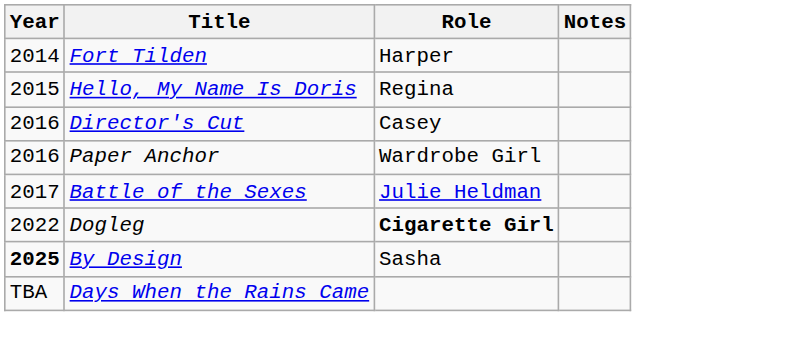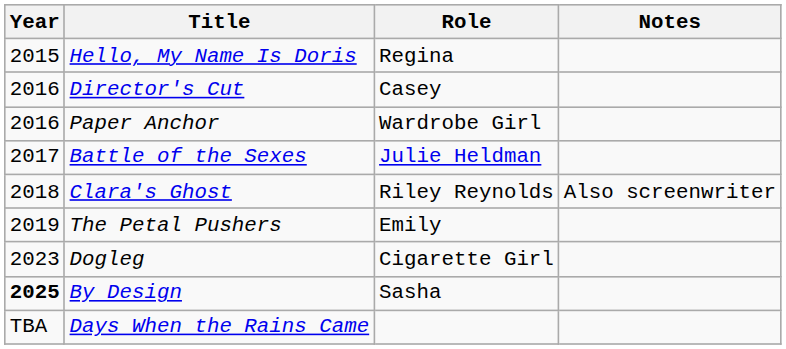 <table class="wikitable sortable">
 <tr>
 <th>Year</th>
 <th>Title</th>
 <th>Role</th>
 <th>Notes</th>
-</tr>
-<tr>
-<td>2014</td>
-<td><a href='#'><em>Fort Tilden</em></a></td>
-<td>Harper</td>
-<td></td>
 </tr>
 <tr>
 <td>2015</td>
 <td><em><a href='#'>Hello, My Name Is Doris</a></em></td>
 <td>Regina</td>
 <td></td>
 </tr>
 <tr>
 <td>2016</td>
 <td><a href='#'><em>Director's Cut</em></a></td>
 <td>Casey</td>
 <td></td>
 </tr>
 <tr>
 <td>2016</td>
 <td><em>Paper Anchor</em></td>
 <td>Wardrobe Girl</td>
 <td></td>
 </tr>
 <tr>
 <td>2017</td>
 <td><a href='#'><em>Battle of the Sexes</em></a></td>
 <td><a href='#'>Julie Heldman</a></td>
 <td></td>
 </tr>
 <tr>
-<td>2022</td>
+<td>2018</td>
+<td><em><a href='#'>Clara's Ghost</a></em></td>
+<td>Riley Reynolds</td>
+<td>Also screenwriter</td>
+</tr>
+<tr>
+<td>2019</td>
+<td><em>The Petal Pushers</em></td>
+<td>Emily</td>
+<td></td>
+</tr>
+<tr>
+<td>2023</td>
 <td><em>Dogleg</em></td>
-<td><strong>Cigarette Girl</strong></td>
+<td>Cigarette Girl</td>
 <td></td>
 </tr>
 <tr>
 <td><strong>2025</strong></td>
 <td><em><a href='#'>By Design</a></em></td>
 <td>Sasha</td>
 <td></td>
 </tr>
 <tr>
 <td>TBA</td>
 <td><em><a href='#'>Days When the Rains Came</a></em></td>
 <td></td>
 <td></td>
 </tr>
 </table>
